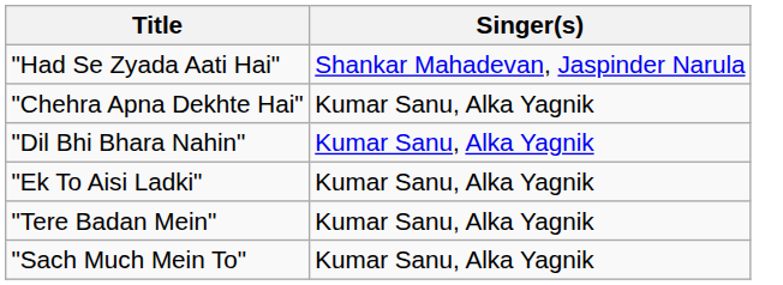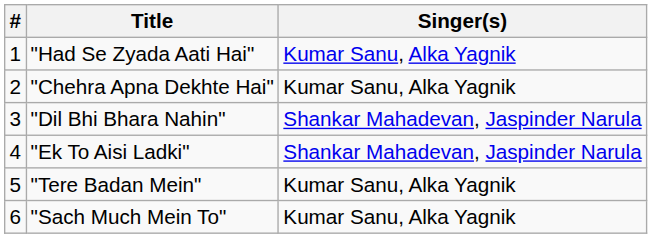 <table class="wikitable" style="font-size:95%;">
 <tr>
+<th>#</th>
 <th>Title</th>
 <th>Singer(s)</th>
 </tr>
 <tr>
+<td>1</td>
 <td>"Had Se Zyada Aati Hai"</td>
-<td><a href='#'>Shankar Mahadevan</a>, <a href='#'>Jaspinder Narula</a></td>
+<td><a href='#'>Kumar Sanu</a>, <a href='#'>Alka Yagnik</a></td>
 </tr>
 <tr>
+<td>2</td>
 <td>"Chehra Apna Dekhte Hai"</td>
 <td>Kumar Sanu, Alka Yagnik</td>
 </tr>
 <tr>
+<td>3</td>
 <td>"Dil Bhi Bhara Nahin"</td>
-<td><a href='#'>Kumar Sanu</a>, <a href='#'>Alka Yagnik</a></td>
+<td><a href='#'>Shankar Mahadevan</a>, <a href='#'>Jaspinder Narula</a></td>
 </tr>
 <tr>
+<td>4</td>
 <td>"Ek To Aisi Ladki"</td>
-<td>Kumar Sanu, Alka Yagnik</td>
+<td><a href='#'>Shankar Mahadevan</a>, <a href='#'>Jaspinder Narula</a></td>
 </tr>
 <tr>
+<td>5</td>
 <td>"Tere Badan Mein"</td>
 <td>Kumar Sanu, Alka Yagnik</td>
 </tr>
 <tr>
+<td>6</td>
 <td>"Sach Much Mein To"</td>
 <td>Kumar Sanu, Alka Yagnik</td>
 </tr>
 </table>
